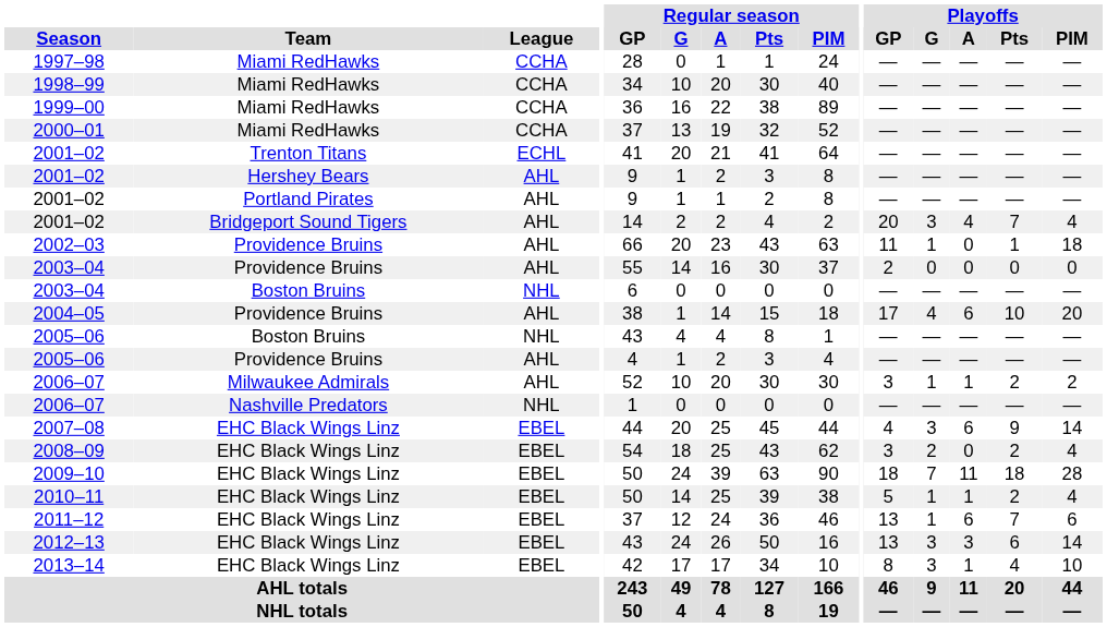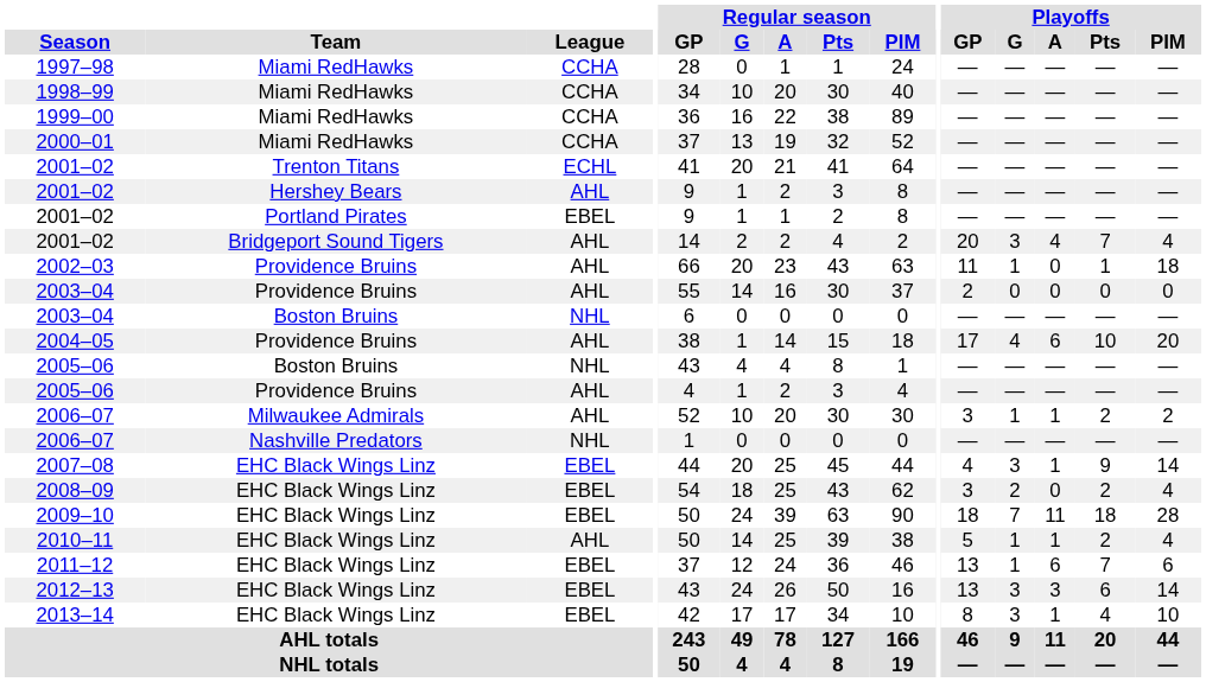 <table border="0" cellpadding="1" cellspacing="0" style="text-align:center; width:60em">
 <tr bgcolor="#e0e0e0">
 <th colspan="3" bgcolor="#ffffff"></th>
 <th rowspan="99" bgcolor="#ffffff"></th>
 <th colspan="5"><a href='#'>Regular season</a></th>
 <th rowspan="99" bgcolor="#ffffff"></th>
 <th colspan="5"><a href='#'>Playoffs</a></th>
 </tr>
 <tr bgcolor="#e0e0e0">
 <th><a href='#'>Season</a></th>
 <th>Team</th>
 <th>League</th>
 <th>GP</th>
 <th><a href='#'>G</a></th>
 <th><a href='#'>A</a></th>
 <th><a href='#'>Pts</a></th>
 <th><a href='#'>PIM</a></th>
 <th>GP</th>
 <th>G</th>
 <th>A</th>
 <th>Pts</th>
 <th>PIM</th>
 </tr>
 <tr>
 <td><a href='#'>1997–98</a></td>
 <td><a href='#'>Miami RedHawks</a></td>
 <td><a href='#'>CCHA</a></td>
 <td>28</td>
 <td>0</td>
 <td>1</td>
 <td>1</td>
 <td>24</td>
 <td>—</td>
 <td>—</td>
 <td>—</td>
 <td>—</td>
 <td>—</td>
 </tr>
 <tr bgcolor="#f0f0f0">
 <td><a href='#'>1998–99</a></td>
 <td>Miami RedHawks</td>
 <td>CCHA</td>
 <td>34</td>
 <td>10</td>
 <td>20</td>
 <td>30</td>
 <td>40</td>
 <td>—</td>
 <td>—</td>
 <td>—</td>
 <td>—</td>
 <td>—</td>
 </tr>
 <tr>
 <td><a href='#'>1999–00</a></td>
 <td>Miami RedHawks</td>
 <td>CCHA</td>
 <td>36</td>
 <td>16</td>
 <td>22</td>
 <td>38</td>
 <td>89</td>
 <td>—</td>
 <td>—</td>
 <td>—</td>
 <td>—</td>
 <td>—</td>
 </tr>
 <tr bgcolor="#f0f0f0">
 <td><a href='#'>2000–01</a></td>
 <td>Miami RedHawks</td>
 <td>CCHA</td>
 <td>37</td>
 <td>13</td>
 <td>19</td>
 <td>32</td>
 <td>52</td>
 <td>—</td>
 <td>—</td>
 <td>—</td>
 <td>—</td>
 <td>—</td>
 </tr>
 <tr>
 <td><a href='#'>2001–02</a></td>
 <td><a href='#'>Trenton Titans</a></td>
 <td><a href='#'>ECHL</a></td>
 <td>41</td>
 <td>20</td>
 <td>21</td>
 <td>41</td>
 <td>64</td>
 <td>—</td>
 <td>—</td>
 <td>—</td>
 <td>—</td>
 <td>—</td>
 </tr>
 <tr bgcolor="#f0f0f0">
 <td><a href='#'>2001–02</a></td>
 <td><a href='#'>Hershey Bears</a></td>
 <td><a href='#'>AHL</a></td>
 <td>9</td>
 <td>1</td>
 <td>2</td>
 <td>3</td>
 <td>8</td>
 <td>—</td>
 <td>—</td>
 <td>—</td>
 <td>—</td>
 <td>—</td>
 </tr>
 <tr>
 <td>2001–02</td>
 <td><a href='#'>Portland Pirates</a></td>
-<td>AHL</td>
+<td>EBEL</td>
 <td>9</td>
 <td>1</td>
 <td>1</td>
 <td>2</td>
 <td>8</td>
 <td>—</td>
 <td>—</td>
 <td>—</td>
 <td>—</td>
 <td>—</td>
 </tr>
 <tr bgcolor="#f0f0f0">
 <td>2001–02</td>
 <td><a href='#'>Bridgeport Sound Tigers</a></td>
 <td>AHL</td>
 <td>14</td>
 <td>2</td>
 <td>2</td>
 <td>4</td>
 <td>2</td>
 <td>20</td>
 <td>3</td>
 <td>4</td>
 <td>7</td>
 <td>4</td>
 </tr>
 <tr>
 <td><a href='#'>2002–03</a></td>
 <td><a href='#'>Providence Bruins</a></td>
 <td>AHL</td>
 <td>66</td>
 <td>20</td>
 <td>23</td>
 <td>43</td>
 <td>63</td>
 <td>11</td>
 <td>1</td>
 <td>0</td>
 <td>1</td>
 <td>18</td>
 </tr>
 <tr bgcolor="#f0f0f0">
 <td><a href='#'>2003–04</a></td>
 <td>Providence Bruins</td>
 <td>AHL</td>
 <td>55</td>
 <td>14</td>
 <td>16</td>
 <td>30</td>
 <td>37</td>
 <td>2</td>
 <td>0</td>
 <td>0</td>
 <td>0</td>
 <td>0</td>
 </tr>
 <tr>
 <td><a href='#'>2003–04</a></td>
 <td><a href='#'>Boston Bruins</a></td>
 <td><a href='#'>NHL</a></td>
 <td>6</td>
 <td>0</td>
 <td>0</td>
 <td>0</td>
 <td>0</td>
 <td>—</td>
 <td>—</td>
 <td>—</td>
 <td>—</td>
 <td>—</td>
 </tr>
 <tr bgcolor="#f0f0f0">
 <td><a href='#'>2004–05</a></td>
 <td>Providence Bruins</td>
 <td>AHL</td>
 <td>38</td>
 <td>1</td>
 <td>14</td>
 <td>15</td>
 <td>18</td>
 <td>17</td>
 <td>4</td>
 <td>6</td>
 <td>10</td>
 <td>20</td>
 </tr>
 <tr>
 <td><a href='#'>2005–06</a></td>
 <td>Boston Bruins</td>
 <td>NHL</td>
 <td>43</td>
 <td>4</td>
 <td>4</td>
 <td>8</td>
 <td>1</td>
 <td>—</td>
 <td>—</td>
 <td>—</td>
 <td>—</td>
 <td>—</td>
 </tr>
 <tr bgcolor="#f0f0f0">
 <td><a href='#'>2005–06</a></td>
 <td>Providence Bruins</td>
 <td>AHL</td>
 <td>4</td>
 <td>1</td>
 <td>2</td>
 <td>3</td>
 <td>4</td>
 <td>—</td>
 <td>—</td>
 <td>—</td>
 <td>—</td>
 <td>—</td>
 </tr>
 <tr>
 <td><a href='#'>2006–07</a></td>
 <td><a href='#'>Milwaukee Admirals</a></td>
 <td>AHL</td>
 <td>52</td>
 <td>10</td>
 <td>20</td>
 <td>30</td>
 <td>30</td>
 <td>3</td>
 <td>1</td>
 <td>1</td>
 <td>2</td>
 <td>2</td>
 </tr>
 <tr bgcolor="#f0f0f0">
 <td><a href='#'>2006–07</a></td>
 <td><a href='#'>Nashville Predators</a></td>
 <td>NHL</td>
 <td>1</td>
 <td>0</td>
 <td>0</td>
 <td>0</td>
 <td>0</td>
 <td>—</td>
 <td>—</td>
 <td>—</td>
 <td>—</td>
 <td>—</td>
 </tr>
 <tr>
 <td><a href='#'>2007–08</a></td>
 <td><a href='#'>EHC Black Wings Linz</a></td>
 <td><a href='#'>EBEL</a></td>
 <td>44</td>
 <td>20</td>
 <td>25</td>
 <td>45</td>
 <td>44</td>
 <td>4</td>
 <td>3</td>
-<td>6</td>
+<td>1</td>
 <td>9</td>
 <td>14</td>
 </tr>
 <tr bgcolor="#f0f0f0">
 <td><a href='#'>2008–09</a></td>
 <td>EHC Black Wings Linz</td>
 <td>EBEL</td>
 <td>54</td>
 <td>18</td>
 <td>25</td>
 <td>43</td>
 <td>62</td>
 <td>3</td>
 <td>2</td>
 <td>0</td>
 <td>2</td>
 <td>4</td>
 </tr>
 <tr>
 <td><a href='#'>2009–10</a></td>
 <td>EHC Black Wings Linz</td>
 <td>EBEL</td>
 <td>50</td>
 <td>24</td>
 <td>39</td>
 <td>63</td>
 <td>90</td>
 <td>18</td>
 <td>7</td>
 <td>11</td>
 <td>18</td>
 <td>28</td>
 </tr>
 <tr bgcolor="#f0f0f0">
 <td><a href='#'>2010–11</a></td>
 <td>EHC Black Wings Linz</td>
-<td>EBEL</td>
+<td>AHL</td>
 <td>50</td>
 <td>14</td>
 <td>25</td>
 <td>39</td>
 <td>38</td>
 <td>5</td>
 <td>1</td>
 <td>1</td>
 <td>2</td>
 <td>4</td>
 </tr>
 <tr>
 <td><a href='#'>2011–12</a></td>
 <td>EHC Black Wings Linz</td>
 <td>EBEL</td>
 <td>37</td>
 <td>12</td>
 <td>24</td>
 <td>36</td>
 <td>46</td>
 <td>13</td>
 <td>1</td>
 <td>6</td>
 <td>7</td>
 <td>6</td>
 </tr>
 <tr bgcolor="#f0f0f0">
 <td><a href='#'>2012–13</a></td>
 <td>EHC Black Wings Linz</td>
 <td>EBEL</td>
 <td>43</td>
 <td>24</td>
 <td>26</td>
 <td>50</td>
 <td>16</td>
 <td>13</td>
 <td>3</td>
 <td>3</td>
 <td>6</td>
 <td>14</td>
 </tr>
 <tr>
 <td><a href='#'>2013–14</a></td>
 <td>EHC Black Wings Linz</td>
 <td>EBEL</td>
 <td>42</td>
 <td>17</td>
 <td>17</td>
 <td>34</td>
 <td>10</td>
 <td>8</td>
 <td>3</td>
 <td>1</td>
 <td>4</td>
 <td>10</td>
 </tr>
 <tr bgcolor="#e0e0e0">
 <th colspan="3">AHL totals</th>
 <th>243</th>
 <th>49</th>
 <th>78</th>
 <th>127</th>
 <th>166</th>
 <th>46</th>
 <th>9</th>
 <th>11</th>
 <th>20</th>
 <th>44</th>
 </tr>
 <tr bgcolor="#e0e0e0">
 <th colspan="3">NHL totals</th>
 <th>50</th>
 <th>4</th>
 <th>4</th>
 <th>8</th>
 <th>19</th>
 <th>—</th>
 <th>—</th>
 <th>—</th>
 <th>—</th>
 <th>—</th>
 </tr>
 </table>
